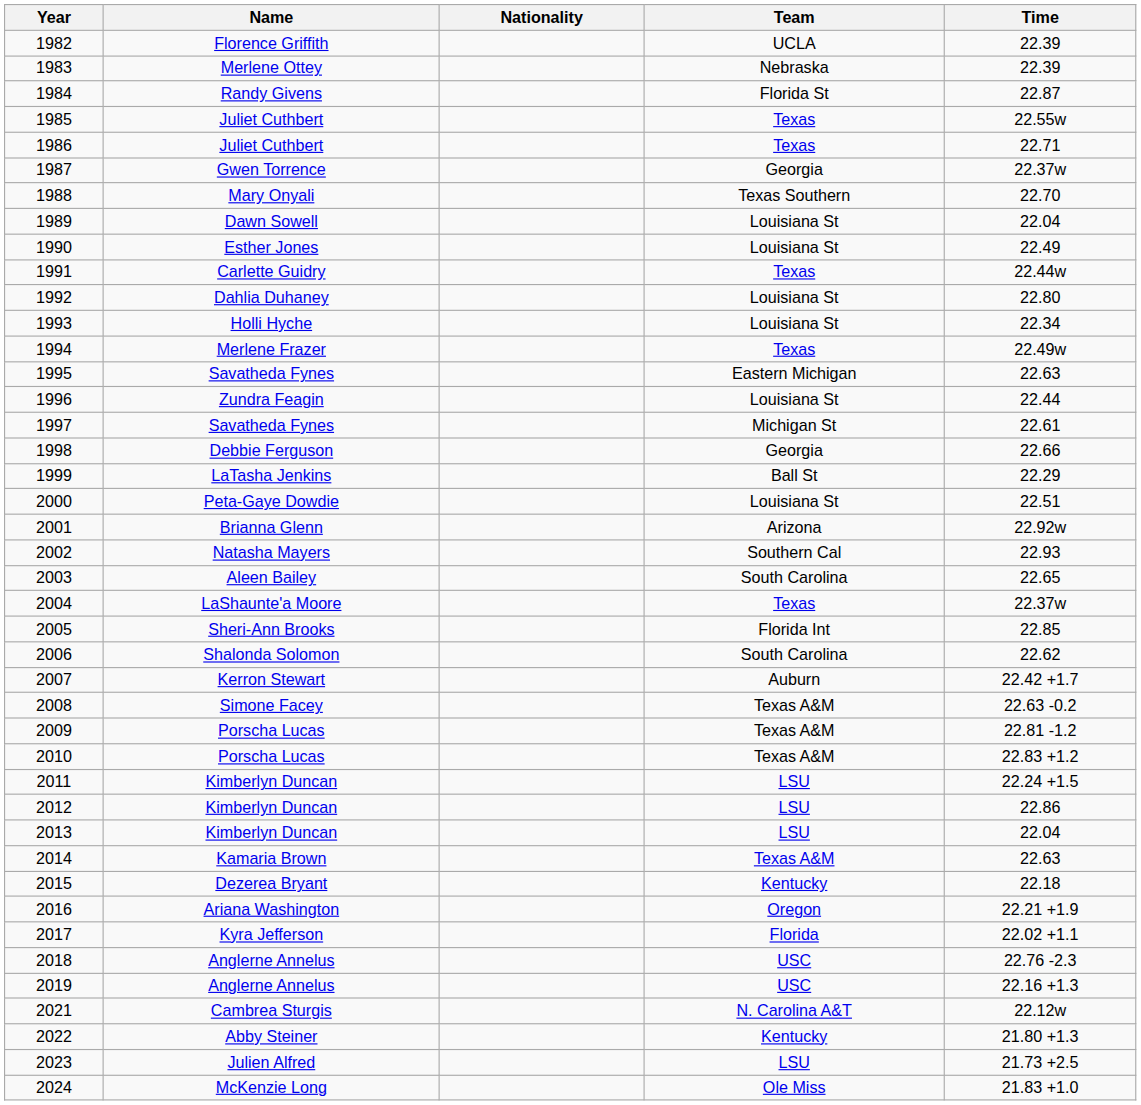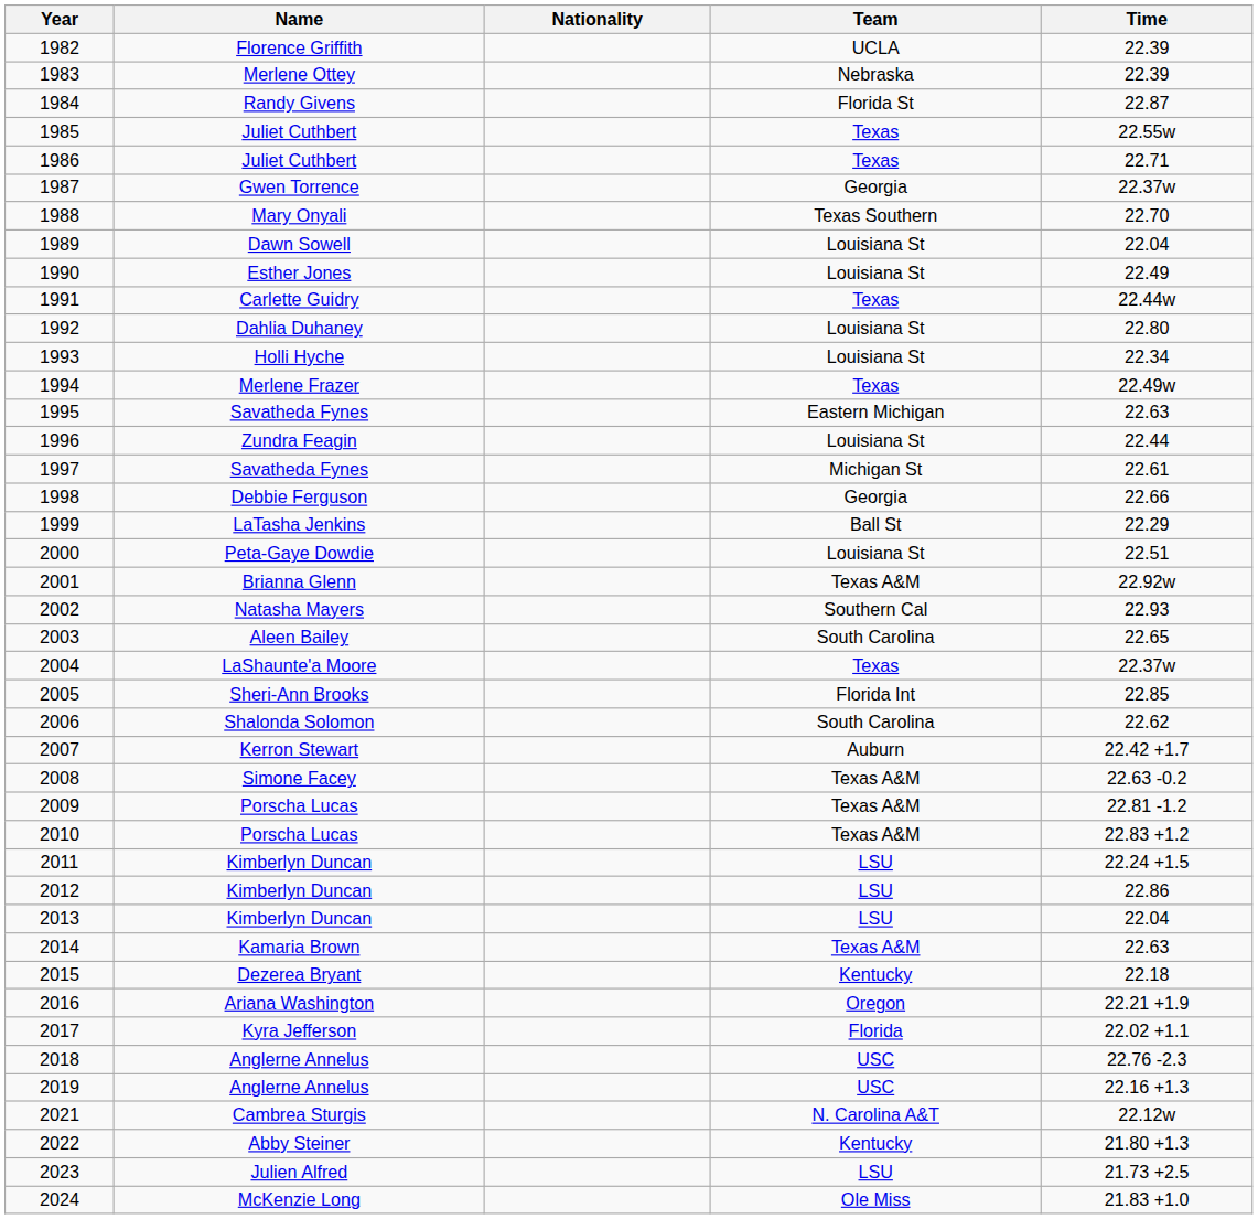 <table class="wikitable sortable" style="font-size:90%; width: 80%; text-align: center;">
 <tr>
 <th>Year</th>
 <th>Name</th>
 <th>Nationality</th>
 <th>Team</th>
 <th>Time</th>
 </tr>
 <tr>
 <td>1982</td>
 <td><a href='#'>Florence Griffith</a></td>
 <td></td>
 <td>UCLA</td>
 <td>22.39</td>
 </tr>
 <tr>
 <td>1983</td>
 <td><a href='#'>Merlene Ottey</a></td>
 <td></td>
 <td>Nebraska</td>
 <td>22.39</td>
 </tr>
 <tr>
 <td>1984</td>
 <td><a href='#'>Randy Givens</a></td>
 <td></td>
 <td>Florida St</td>
 <td>22.87</td>
 </tr>
 <tr>
 <td>1985</td>
 <td><a href='#'>Juliet Cuthbert</a></td>
 <td></td>
 <td><a href='#'>Texas</a></td>
 <td>22.55w</td>
 </tr>
 <tr>
 <td>1986</td>
 <td><a href='#'>Juliet Cuthbert</a></td>
 <td></td>
 <td><a href='#'>Texas</a></td>
 <td>22.71</td>
 </tr>
 <tr>
 <td>1987</td>
 <td><a href='#'>Gwen Torrence</a></td>
 <td></td>
 <td>Georgia</td>
 <td>22.37w</td>
 </tr>
 <tr>
 <td>1988</td>
 <td><a href='#'>Mary Onyali</a></td>
 <td></td>
 <td>Texas Southern</td>
 <td>22.70</td>
 </tr>
 <tr>
 <td>1989</td>
 <td><a href='#'>Dawn Sowell</a></td>
 <td></td>
 <td>Louisiana St</td>
 <td>22.04</td>
 </tr>
 <tr>
 <td>1990</td>
 <td><a href='#'>Esther Jones</a></td>
 <td></td>
 <td>Louisiana St</td>
 <td>22.49</td>
 </tr>
 <tr>
 <td>1991</td>
 <td><a href='#'>Carlette Guidry</a></td>
 <td></td>
 <td><a href='#'>Texas</a></td>
 <td>22.44w</td>
 </tr>
 <tr>
 <td>1992</td>
 <td><a href='#'>Dahlia Duhaney</a></td>
 <td></td>
 <td>Louisiana St</td>
 <td>22.80</td>
 </tr>
 <tr>
 <td>1993</td>
 <td><a href='#'>Holli Hyche</a></td>
 <td></td>
 <td>Louisiana St</td>
 <td>22.34</td>
 </tr>
 <tr>
 <td>1994</td>
 <td><a href='#'>Merlene Frazer</a></td>
 <td></td>
 <td><a href='#'>Texas</a></td>
 <td>22.49w</td>
 </tr>
 <tr>
 <td>1995</td>
 <td><a href='#'>Savatheda Fynes</a></td>
 <td></td>
 <td>Eastern Michigan</td>
 <td>22.63</td>
 </tr>
 <tr>
 <td>1996</td>
 <td><a href='#'>Zundra Feagin</a></td>
 <td></td>
 <td>Louisiana St</td>
 <td>22.44</td>
 </tr>
 <tr>
 <td>1997</td>
 <td><a href='#'>Savatheda Fynes</a></td>
 <td></td>
 <td>Michigan St</td>
 <td>22.61</td>
 </tr>
 <tr>
 <td>1998</td>
 <td><a href='#'>Debbie Ferguson</a></td>
 <td></td>
 <td>Georgia</td>
 <td>22.66</td>
 </tr>
 <tr>
 <td>1999</td>
 <td><a href='#'>LaTasha Jenkins</a></td>
 <td></td>
 <td>Ball St</td>
 <td>22.29</td>
 </tr>
 <tr>
 <td>2000</td>
 <td><a href='#'>Peta-Gaye Dowdie</a></td>
 <td></td>
 <td>Louisiana St</td>
 <td>22.51</td>
 </tr>
 <tr>
 <td>2001</td>
 <td><a href='#'>Brianna Glenn</a></td>
 <td></td>
-<td>Arizona</td>
+<td>Texas A&M</td>
 <td>22.92w</td>
 </tr>
 <tr>
 <td>2002</td>
 <td><a href='#'>Natasha Mayers</a></td>
 <td></td>
 <td>Southern Cal</td>
 <td>22.93</td>
 </tr>
 <tr>
 <td>2003</td>
 <td><a href='#'>Aleen Bailey</a></td>
 <td></td>
 <td>South Carolina</td>
 <td>22.65</td>
 </tr>
 <tr>
 <td>2004</td>
 <td><a href='#'>LaShaunte'a Moore</a></td>
 <td></td>
 <td><a href='#'>Texas</a></td>
 <td>22.37w</td>
 </tr>
 <tr>
 <td>2005</td>
 <td><a href='#'>Sheri-Ann Brooks</a></td>
 <td></td>
 <td>Florida Int</td>
 <td>22.85</td>
 </tr>
 <tr>
 <td>2006</td>
 <td><a href='#'>Shalonda Solomon</a></td>
 <td></td>
 <td>South Carolina</td>
 <td>22.62</td>
 </tr>
 <tr>
 <td>2007</td>
 <td><a href='#'>Kerron Stewart</a></td>
 <td></td>
 <td>Auburn</td>
 <td>22.42 +1.7</td>
 </tr>
 <tr>
 <td>2008</td>
 <td><a href='#'>Simone Facey</a></td>
 <td></td>
 <td>Texas A&M</td>
 <td>22.63 -0.2</td>
 </tr>
 <tr>
 <td>2009</td>
 <td><a href='#'>Porscha Lucas</a></td>
 <td></td>
 <td>Texas A&M</td>
 <td>22.81 -1.2</td>
 </tr>
 <tr>
 <td>2010</td>
 <td><a href='#'>Porscha Lucas</a></td>
 <td></td>
 <td>Texas A&M</td>
 <td>22.83 +1.2</td>
 </tr>
 <tr>
 <td>2011</td>
 <td><a href='#'>Kimberlyn Duncan</a></td>
 <td></td>
 <td><a href='#'>LSU</a></td>
 <td>22.24 +1.5</td>
 </tr>
 <tr>
 <td>2012</td>
 <td><a href='#'>Kimberlyn Duncan</a></td>
 <td></td>
 <td><a href='#'>LSU</a></td>
 <td>22.86</td>
 </tr>
 <tr>
 <td>2013</td>
 <td><a href='#'>Kimberlyn Duncan</a></td>
 <td></td>
 <td><a href='#'>LSU</a></td>
 <td>22.04</td>
 </tr>
 <tr>
 <td>2014</td>
 <td><a href='#'>Kamaria Brown</a></td>
 <td></td>
 <td><a href='#'>Texas A&M</a></td>
 <td>22.63</td>
 </tr>
 <tr>
 <td>2015</td>
 <td><a href='#'>Dezerea Bryant</a></td>
 <td></td>
 <td><a href='#'>Kentucky</a></td>
 <td>22.18</td>
 </tr>
 <tr>
 <td>2016</td>
 <td><a href='#'>Ariana Washington</a></td>
 <td></td>
 <td><a href='#'>Oregon</a></td>
 <td>22.21 +1.9</td>
 </tr>
 <tr>
 <td>2017</td>
 <td><a href='#'>Kyra Jefferson</a></td>
 <td></td>
 <td><a href='#'>Florida</a></td>
 <td>22.02 +1.1</td>
 </tr>
 <tr>
 <td>2018</td>
 <td><a href='#'>Anglerne Annelus</a></td>
 <td></td>
 <td><a href='#'>USC</a></td>
 <td>22.76 -2.3</td>
 </tr>
 <tr>
 <td>2019</td>
 <td><a href='#'>Anglerne Annelus</a></td>
 <td></td>
 <td><a href='#'>USC</a></td>
 <td>22.16 +1.3</td>
 </tr>
 <tr>
 <td>2021</td>
 <td><a href='#'>Cambrea Sturgis</a></td>
 <td></td>
 <td><a href='#'>N. Carolina A&T</a></td>
 <td>22.12w</td>
 </tr>
 <tr>
 <td>2022</td>
 <td><a href='#'>Abby Steiner</a></td>
 <td></td>
 <td><a href='#'>Kentucky</a></td>
 <td>21.80 +1.3</td>
 </tr>
 <tr>
 <td>2023</td>
 <td><a href='#'>Julien Alfred</a></td>
 <td></td>
 <td><a href='#'>LSU</a></td>
 <td>21.73 +2.5</td>
 </tr>
 <tr>
 <td>2024</td>
 <td><a href='#'>McKenzie Long</a></td>
 <td></td>
 <td><a href='#'>Ole Miss</a></td>
 <td>21.83 +1.0</td>
 </tr>
 </table>
